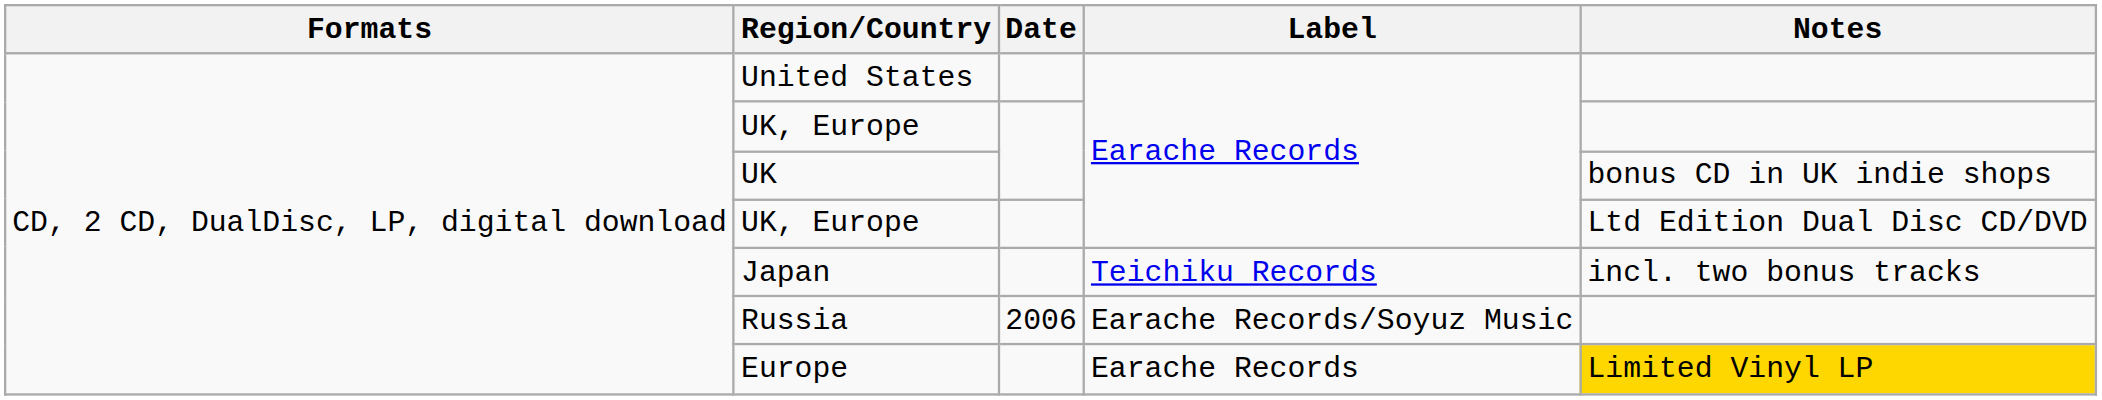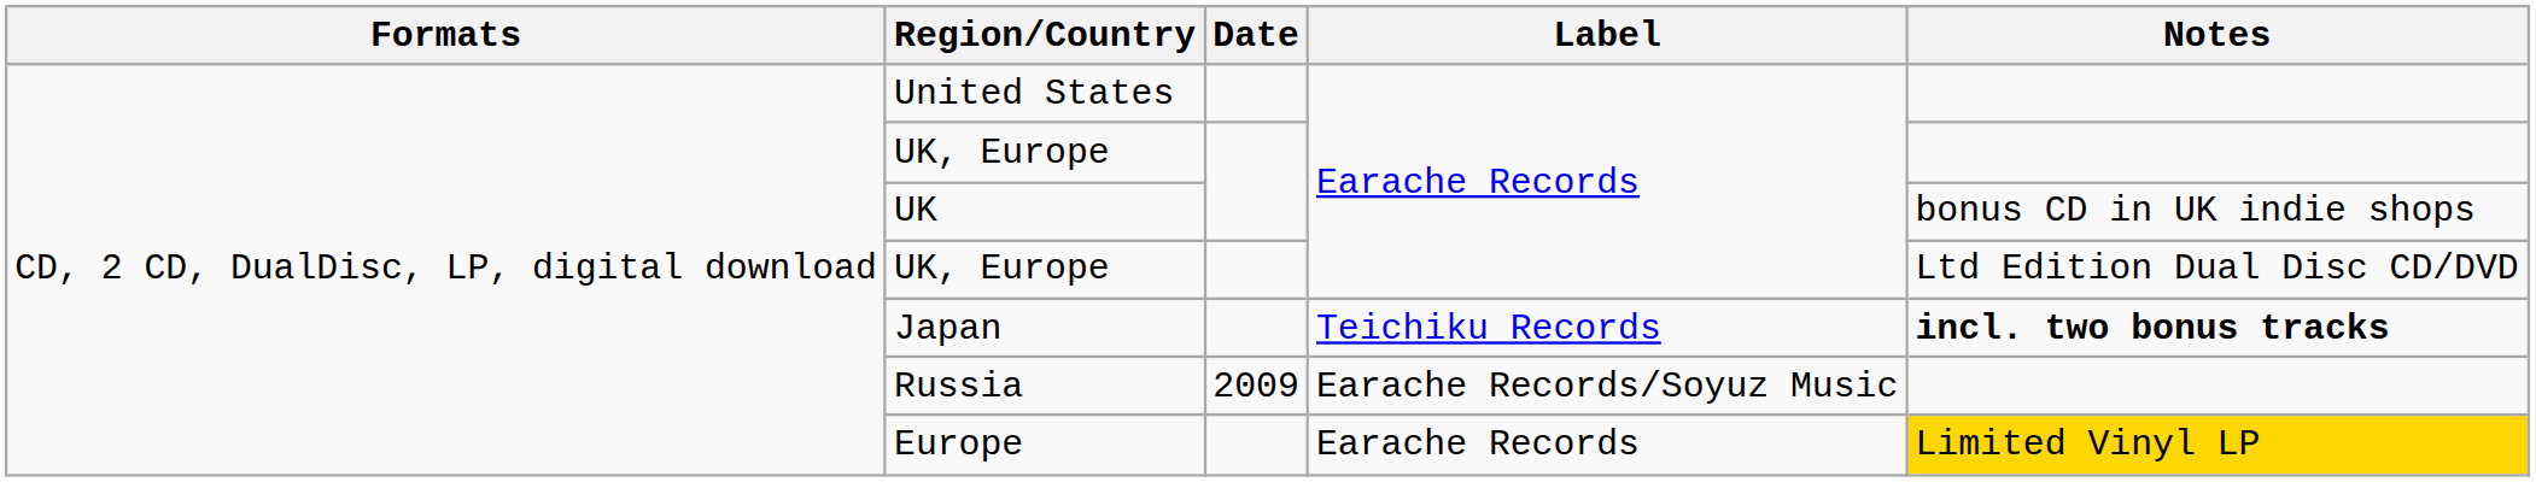 <table class="wikitable">
 <tr>
 <th>Formats</th>
 <th>Region/Country</th>
 <th>Date</th>
 <th>Label</th>
 <th>Notes</th>
 </tr>
 <tr>
 <td rowspan=7>CD, 2 CD, DualDisc, LP, digital download</td>
 <td>United States</td>
 <td></td>
 <td rowspan=4><a href='#'>Earache Records</a></td>
 <td></td>
 </tr>
 <tr>
 <td>UK, Europe</td>
 <td rowspan="2"></td>
 <td></td>
 </tr>
 <tr>
 <td>UK</td>
 <td>bonus CD in UK indie shops</td>
 </tr>
 <tr>
 <td>UK, Europe</td>
 <td></td>
 <td>Ltd Edition Dual Disc CD/DVD</td>
 </tr>
 <tr>
 <td>Japan</td>
 <td></td>
 <td><a href='#'>Teichiku Records</a></td>
-<td>incl. two bonus tracks</td>
+<td><strong>incl. two bonus tracks</strong></td>
 </tr>
 <tr>
 <td>Russia</td>
-<td>2006</td>
+<td>2009</td>
 <td>Earache Records/Soyuz Music</td>
 <td></td>
 </tr>
 <tr>
 <td>Europe</td>
 <td></td>
 <td>Earache Records</td>
 <td style="background: gold;">Limited Vinyl LP</td>
 </tr>
 </table>
